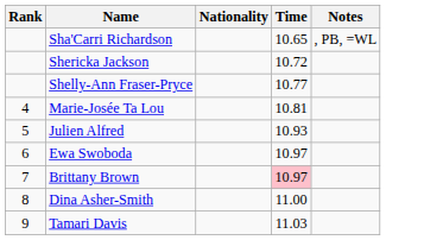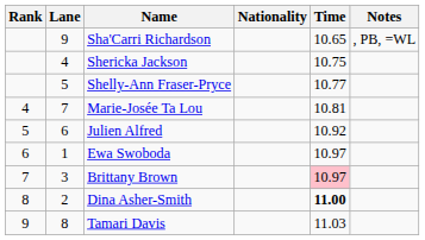 <table class="wikitable sortable" style="text-align:center">
 <tr>
 <th>Rank</th>
+<th>Lane</th>
 <th>Name</th>
 <th>Nationality</th>
 <th>Time</th>
 <th>Notes</th>
 </tr>
 <tr>
 <td></td>
+<td>9</td>
 <td align="left"><a href='#'>Sha'Carri Richardson</a></td>
 <td align="left"></td>
 <td>10.65</td>
 <td>, PB, =WL</td>
 </tr>
 <tr>
 <td></td>
+<td>4</td>
 <td align="left"><a href='#'>Shericka Jackson</a></td>
 <td align="left"></td>
-<td>10.72</td>
+<td>10.75</td>
 <td></td>
 </tr>
 <tr>
 <td></td>
+<td>5</td>
 <td align="left"><a href='#'>Shelly-Ann Fraser-Pryce</a></td>
 <td align="left"></td>
 <td>10.77</td>
 <td></td>
 </tr>
 <tr>
 <td>4</td>
+<td>7</td>
 <td align="left"><a href='#'>Marie-Josée Ta Lou</a></td>
 <td align="left"></td>
 <td>10.81</td>
 <td></td>
 </tr>
 <tr>
 <td>5</td>
+<td>6</td>
 <td align="left"><a href='#'>Julien Alfred</a></td>
 <td align="left"></td>
-<td>10.93</td>
+<td>10.92</td>
 <td></td>
 </tr>
 <tr>
 <td>6</td>
+<td>1</td>
 <td align="left"><a href='#'>Ewa Swoboda</a></td>
 <td align="left"></td>
 <td>10.97</td>
 <td></td>
 </tr>
 <tr>
 <td>7</td>
+<td>3</td>
 <td align="left"><a href='#'>Brittany Brown</a></td>
 <td align="left"></td>
 <td style="background: pink;">10.97</td>
 <td></td>
 </tr>
 <tr>
 <td>8</td>
+<td>2</td>
 <td align="left"><a href='#'>Dina Asher-Smith</a></td>
 <td align="left"></td>
-<td>11.00</td>
+<td><strong>11.00</strong></td>
 <td></td>
 </tr>
 <tr>
 <td>9</td>
+<td>8</td>
 <td align="left"><a href='#'>Tamari Davis</a></td>
 <td align="left"></td>
 <td>11.03</td>
 <td></td>
 </tr>
 </table>
